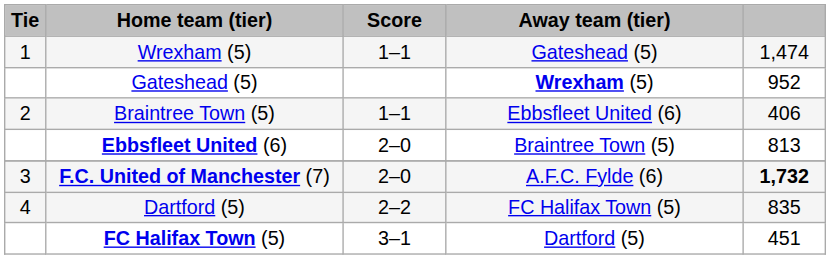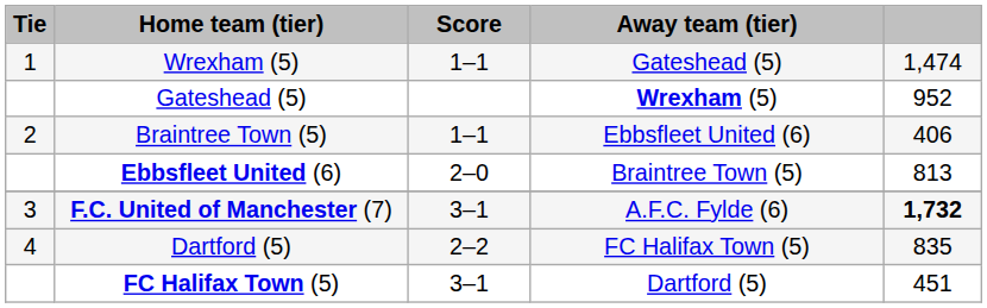 <table class="wikitable" style="width: 600px; background:WhiteSmoke; text-align:center; font-size:90%">
 <tr>
 <td scope="col" style="width:  5.00%; background:silver;"><strong>Tie</strong></td>
 <td scope="col" style="width: 36.25%; background:silver;"><strong>Home team (tier)</strong></td>
 <td scope="col" style="width: 12.50%; background:silver;"><strong>Score</strong></td>
 <td scope="col" style="width: 36.25%; background:silver;"><strong>Away team (tier)</strong></td>
 <td scope="col" style="width: 10.00%; background:silver;"><strong></strong></td>
 </tr>
 <tr>
 <td>1</td>
 <td><a href='#'>Wrexham</a> (5)</td>
 <td>1–1</td>
 <td><a href='#'>Gateshead</a> (5)</td>
 <td>1,474</td>
 </tr>
 <tr style="background:white;">
 <td><em></em></td>
 <td><a href='#'>Gateshead</a> (5)</td>
 <td></td>
 <td><strong><a href='#'>Wrexham</a></strong> (5)</td>
 <td>952</td>
 </tr>
 <tr>
 <td>2</td>
 <td><a href='#'>Braintree Town</a> (5)</td>
 <td>1–1</td>
 <td><a href='#'>Ebbsfleet United</a> (6)</td>
 <td>406</td>
 </tr>
 <tr style="background:white;">
 <td><em></em></td>
 <td><strong><a href='#'>Ebbsfleet United</a></strong> (6)</td>
 <td>2–0</td>
 <td><a href='#'>Braintree Town</a> (5)</td>
 <td>813</td>
 </tr>
 <tr>
 </tr>
 <tr>
 <td>3</td>
 <td><strong><a href='#'>F.C. United of Manchester</a></strong> (7)</td>
-<td>2–0</td>
+<td>3–1</td>
 <td><a href='#'>A.F.C. Fylde</a> (6)</td>
 <td><strong>1,732</strong></td>
 </tr>
 <tr>
 <td>4</td>
 <td><a href='#'>Dartford</a> (5)</td>
 <td>2–2</td>
 <td><a href='#'>FC Halifax Town</a> (5)</td>
 <td>835</td>
 </tr>
 <tr style="background:white;">
 <td><em></em></td>
 <td><strong><a href='#'>FC Halifax Town</a></strong> (5)</td>
 <td>3–1</td>
 <td><a href='#'>Dartford</a> (5)</td>
 <td>451</td>
 </tr>
 </table>
